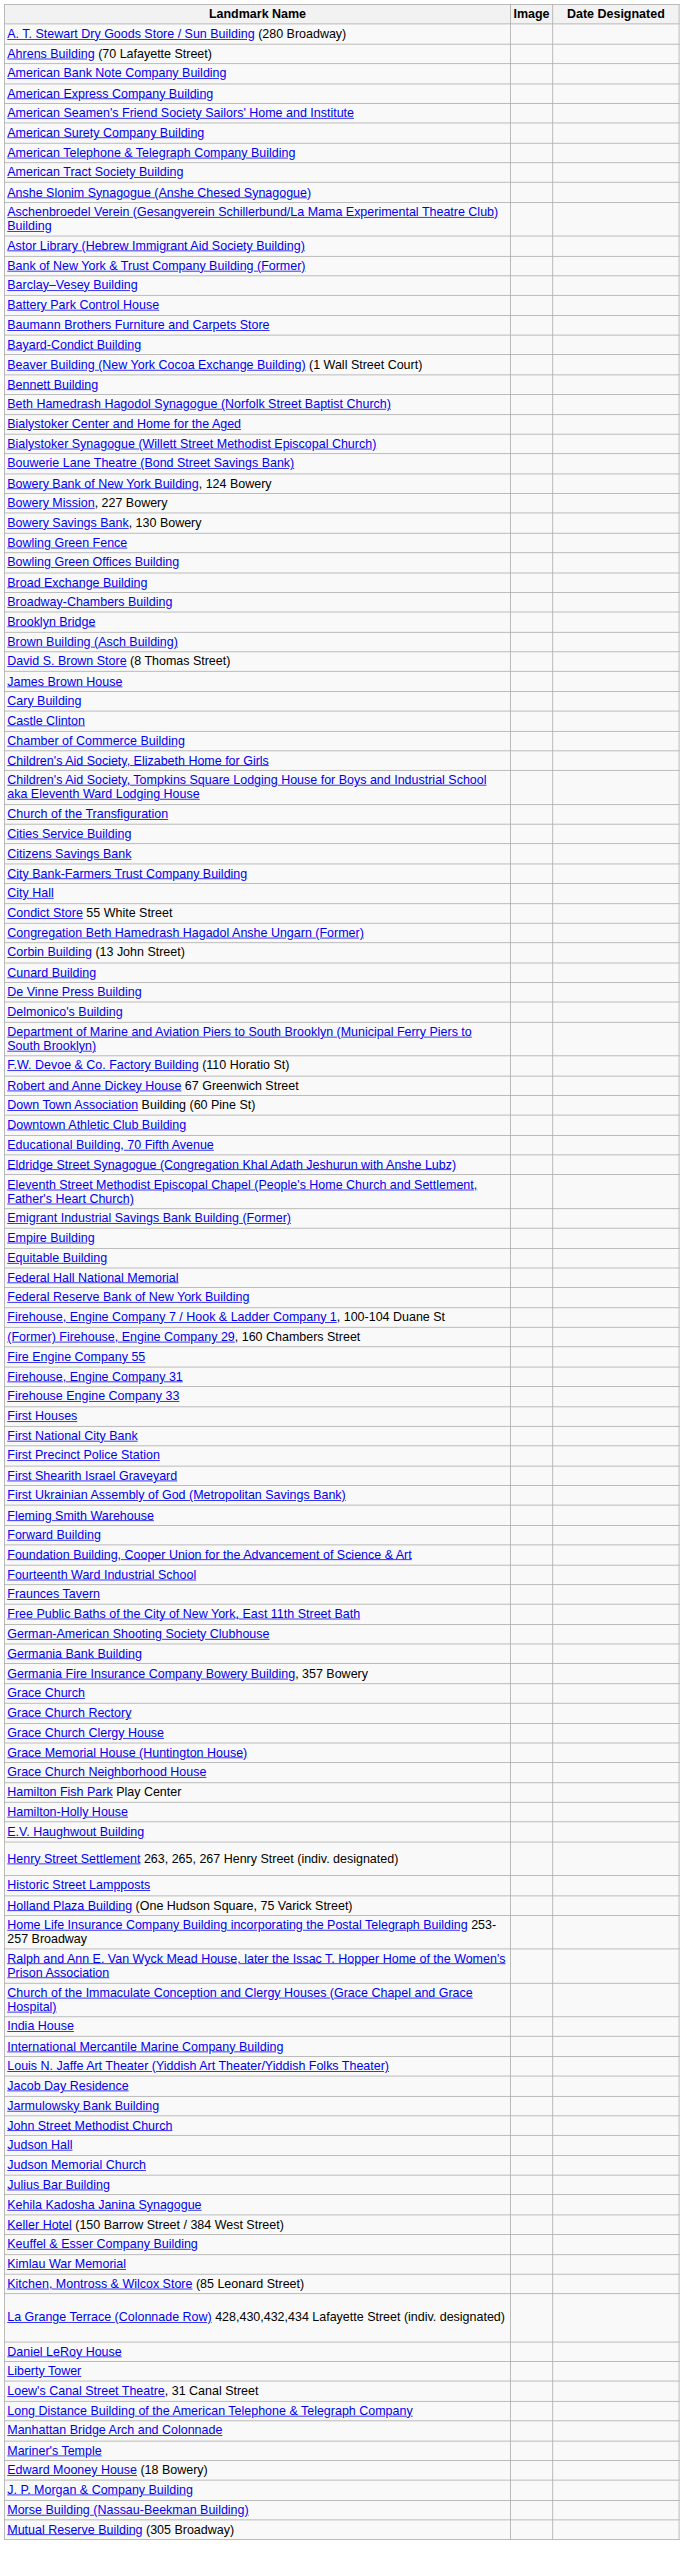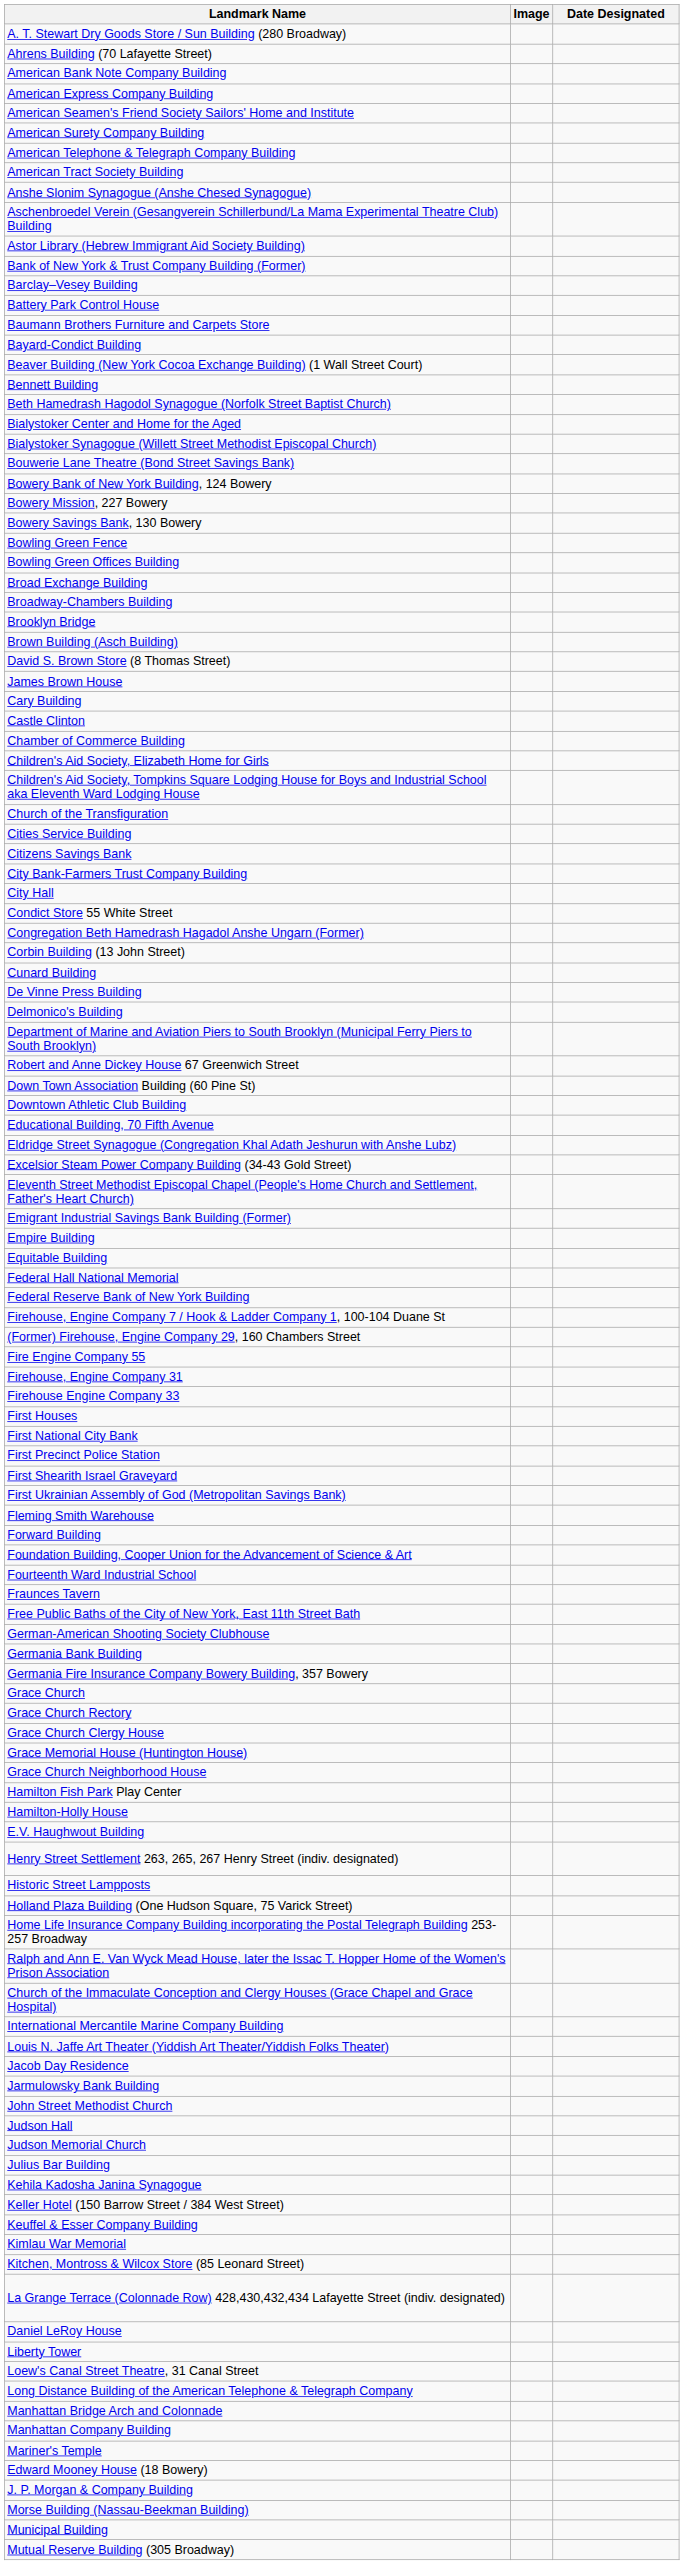 <table class="wikitable sortable" style="width:98%">
 <tr>
 <th width = 75%><strong>Landmark Name</strong></th>
 <th width = 4% class="unsortable"><strong>Image</strong></th>
 <th><strong>Date Designated</strong></th>
 </tr>
 <tr>
 <td><a href='#'>A. T. Stewart Dry Goods Store / Sun Building</a> (280 Broadway)</td>
 <td></td>
 <td> </td>
 </tr>
 <tr>
 <td><a href='#'>Ahrens Building</a> (70 Lafayette Street)</td>
 <td></td>
 <td>  </td>
 </tr>
 <tr>
 <td><a href='#'>American Bank Note Company Building</a></td>
 <td></td>
 <td> </td>
 </tr>
 <tr>
 <td><a href='#'>American Express Company Building</a></td>
 <td></td>
 <td>  </td>
 </tr>
 <tr>
 <td><a href='#'>American Seamen's Friend Society Sailors' Home and Institute</a></td>
 <td></td>
 <td>  </td>
 </tr>
 <tr>
 <td><a href='#'>American Surety Company Building</a></td>
 <td></td>
 <td> </td>
 </tr>
 <tr>
 <td><a href='#'>American Telephone & Telegraph Company Building</a></td>
 <td></td>
 <td> </td>
 </tr>
 <tr>
 <td><a href='#'>American Tract Society Building</a></td>
 <td></td>
 <td> </td>
 </tr>
 <tr>
 <td><a href='#'>Anshe Slonim Synagogue (Anshe Chesed Synagogue)</a></td>
 <td></td>
 <td> </td>
 </tr>
 <tr>
 <td><a href='#'>Aschenbroedel Verein (Gesangverein Schillerbund/La Mama Experimental Theatre Club) Building</a></td>
 <td></td>
 <td> </td>
 </tr>
 <tr>
 <td><a href='#'>Astor Library (Hebrew Immigrant Aid Society Building)</a></td>
 <td></td>
 <td>  </td>
 </tr>
 <tr>
 <td><a href='#'>Bank of New York & Trust Company Building (Former)</a></td>
 <td></td>
 <td> </td>
 </tr>
 <tr>
 <td><a href='#'>Barclay–Vesey Building</a></td>
 <td></td>
 <td> </td>
 </tr>
 <tr>
 <td><a href='#'>Battery Park Control House</a></td>
 <td></td>
 <td>  </td>
 </tr>
 <tr>
 <td><a href='#'>Baumann Brothers Furniture and Carpets Store</a></td>
 <td></td>
 <td> </td>
 </tr>
 <tr>
 <td><a href='#'>Bayard-Condict Building</a></td>
 <td></td>
 <td> </td>
 </tr>
 <tr>
 <td><a href='#'>Beaver Building (New York Cocoa Exchange Building)</a> (1 Wall Street Court)</td>
 <td></td>
 <td> </td>
 </tr>
 <tr>
 <td><a href='#'>Bennett Building</a></td>
 <td></td>
 <td>  </td>
 </tr>
 <tr>
 <td><a href='#'>Beth Hamedrash Hagodol Synagogue (Norfolk Street Baptist Church)</a></td>
 <td></td>
 <td>  </td>
 </tr>
 <tr>
 <td><a href='#'>Bialystoker Center and Home for the Aged</a></td>
 <td></td>
 <td> </td>
 </tr>
 <tr>
 <td><a href='#'>Bialystoker Synagogue (Willett Street Methodist Episcopal Church)</a></td>
 <td></td>
 <td>  </td>
 </tr>
 <tr>
 <td><a href='#'>Bouwerie Lane Theatre (Bond Street Savings Bank)</a></td>
 <td></td>
 <td> </td>
 </tr>
 <tr>
 <td><a href='#'>Bowery Bank of New York Building</a>, 124 Bowery</td>
 <td></td>
 <td> </td>
 </tr>
 <tr>
 <td><a href='#'>Bowery Mission</a>, 227 Bowery</td>
 <td></td>
 <td> </td>
 </tr>
 <tr>
 <td><a href='#'>Bowery Savings Bank</a>, 130 Bowery</td>
 <td></td>
 <td>  </td>
 </tr>
 <tr>
 <td><a href='#'>Bowling Green Fence</a></td>
 <td></td>
 <td> </td>
 </tr>
 <tr>
 <td><a href='#'>Bowling Green Offices Building</a></td>
 <td></td>
 <td> </td>
 </tr>
 <tr>
 <td><a href='#'>Broad Exchange Building</a></td>
 <td></td>
 <td> </td>
 </tr>
 <tr>
 <td><a href='#'>Broadway-Chambers Building</a></td>
 <td></td>
 <td> </td>
 </tr>
 <tr>
 <td><a href='#'>Brooklyn Bridge</a></td>
 <td></td>
 <td> </td>
 </tr>
 <tr>
 <td><a href='#'>Brown Building (Asch Building)</a></td>
 <td></td>
 <td>   </td>
 </tr>
 <tr>
 <td><a href='#'>David S. Brown Store</a> (8 Thomas Street)</td>
 <td></td>
 <td> </td>
 </tr>
 <tr>
 <td><a href='#'>James Brown House</a></td>
 <td></td>
 <td>  </td>
 </tr>
 <tr>
 <td><a href='#'>Cary Building</a></td>
 <td></td>
 <td> </td>
 </tr>
 <tr>
 <td><a href='#'>Castle Clinton</a></td>
 <td></td>
 <td> </td>
 </tr>
 <tr>
 <td><a href='#'>Chamber of Commerce Building</a></td>
 <td></td>
 <td> </td>
 </tr>
 <tr>
 <td><a href='#'>Children's Aid Society, Elizabeth Home for Girls</a></td>
 <td></td>
 <td> </td>
 </tr>
 <tr>
 <td><a href='#'>Children's Aid Society, Tompkins Square Lodging House for Boys and Industrial School aka Eleventh Ward Lodging House</a></td>
 <td></td>
 <td> </td>
 </tr>
 <tr>
 <td><a href='#'>Church of the Transfiguration</a></td>
 <td></td>
 <td> </td>
 </tr>
 <tr>
 <td><a href='#'>Cities Service Building</a></td>
 <td></td>
 <td>  </td>
 </tr>
 <tr>
 <td><a href='#'>Citizens Savings Bank</a></td>
 <td></td>
 <td> </td>
 </tr>
 <tr>
 <td><a href='#'>City Bank-Farmers Trust Company Building</a></td>
 <td></td>
 <td> </td>
 </tr>
 <tr>
 <td><a href='#'>City Hall</a></td>
 <td></td>
 <td> </td>
 </tr>
 <tr>
 <td><a href='#'>Condict Store</a> 55 White Street</td>
 <td></td>
 <td> </td>
 </tr>
 <tr>
 <td><a href='#'>Congregation Beth Hamedrash Hagadol Anshe Ungarn (Former)</a></td>
 <td></td>
 <td> </td>
 </tr>
 <tr>
 <td><a href='#'>Corbin Building</a> (13 John Street)</td>
 <td></td>
 <td> </td>
 </tr>
 <tr>
 <td><a href='#'>Cunard Building</a></td>
 <td></td>
 <td> </td>
 </tr>
 <tr>
 <td><a href='#'>De Vinne Press Building</a></td>
 <td></td>
 <td> </td>
 </tr>
 <tr>
 <td><a href='#'>Delmonico's Building</a></td>
 <td></td>
 <td>  </td>
 </tr>
 <tr>
 <td><a href='#'>Department of Marine and Aviation Piers to South Brooklyn (Municipal Ferry Piers to South Brooklyn)</a></td>
 <td></td>
 <td> </td>
 </tr>
 <tr>
-<td><a href='#'>F.W. Devoe & Co. Factory Building</a> (110 Horatio St)</td>
-<td></td>
-<td> </td>
-</tr>
-<tr>
 <td><a href='#'>Robert and Anne Dickey House</a> 67 Greenwich Street</td>
 <td></td>
 <td> </td>
 </tr>
 <tr>
 <td><a href='#'>Down Town Association</a> Building (60 Pine St)</td>
 <td></td>
 <td> </td>
 </tr>
 <tr>
 <td><a href='#'>Downtown Athletic Club Building</a></td>
 <td></td>
 <td>  </td>
 </tr>
 <tr>
 <td><a href='#'>Educational Building, 70 Fifth Avenue</a> </td>
 <td></td>
 <td> </td>
 </tr>
 <tr>
 <td><a href='#'>Eldridge Street Synagogue (Congregation Khal Adath Jeshurun with Anshe Lubz)</a></td>
+<td></td>
+<td> </td>
+</tr>
+<tr>
+<td><a href='#'>Excelsior Steam Power Company Building</a> (34-43 Gold Street)</td>
 <td></td>
 <td> </td>
 </tr>
 <tr>
 <td><a href='#'>Eleventh Street Methodist Episcopal Chapel (People's Home Church and Settlement, Father's Heart Church)</a></td>
 <td></td>
 <td> </td>
 </tr>
 <tr>
 <td><a href='#'>Emigrant Industrial Savings Bank Building (Former)</a></td>
 <td></td>
 <td>  </td>
 </tr>
 <tr>
 <td><a href='#'>Empire Building</a></td>
 <td></td>
 <td>  </td>
 </tr>
 <tr>
 <td><a href='#'>Equitable Building</a></td>
 <td></td>
 <td> </td>
 </tr>
 <tr>
 <td><a href='#'>Federal Hall National Memorial</a></td>
 <td></td>
 <td> </td>
 </tr>
 <tr>
 <td><a href='#'>Federal Reserve Bank of New York Building</a></td>
 <td></td>
 <td> </td>
 </tr>
 <tr>
 <td><a href='#'>Firehouse, Engine Company 7 / Hook & Ladder Company 1</a>, 100-104 Duane St</td>
 <td></td>
 <td>  </td>
 </tr>
 <tr>
 <td><a href='#'>(Former) Firehouse, Engine Company 29</a>, 160 Chambers Street </td>
 <td></td>
 <td> </td>
 </tr>
 <tr>
 <td><a href='#'>Fire Engine Company 55</a></td>
 <td></td>
 <td> </td>
 </tr>
 <tr>
 <td><a href='#'>Firehouse, Engine Company 31</a></td>
 <td></td>
 <td> </td>
 </tr>
 <tr>
 <td><a href='#'>Firehouse Engine Company 33</a></td>
 <td></td>
 <td>  </td>
 </tr>
 <tr>
 <td><a href='#'>First Houses</a></td>
 <td></td>
 <td>  </td>
 </tr>
 <tr>
 <td><a href='#'>First National City Bank</a></td>
 <td></td>
 <td> </td>
 </tr>
 <tr>
 <td><a href='#'>First Precinct Police Station</a></td>
 <td></td>
 <td> </td>
 </tr>
 <tr>
 <td><a href='#'>First Shearith Israel Graveyard</a></td>
 <td></td>
 <td> </td>
 </tr>
 <tr>
 <td><a href='#'>First Ukrainian Assembly of God (Metropolitan Savings Bank)</a></td>
 <td></td>
 <td> </td>
 </tr>
 <tr>
 <td><a href='#'>Fleming Smith Warehouse</a></td>
 <td></td>
 <td>  </td>
 </tr>
 <tr>
 <td><a href='#'>Forward Building</a></td>
 <td></td>
 <td> </td>
 </tr>
 <tr>
 <td><a href='#'>Foundation Building, Cooper Union for the Advancement of Science & Art</a></td>
 <td></td>
 <td> </td>
 </tr>
 <tr>
 <td><a href='#'>Fourteenth Ward Industrial School</a></td>
 <td></td>
 <td> </td>
 </tr>
 <tr>
 <td><a href='#'>Fraunces Tavern</a></td>
 <td></td>
 <td> </td>
 </tr>
 <tr>
 <td><a href='#'>Free Public Baths of the City of New York, East 11th Street Bath</a></td>
 <td></td>
 <td> </td>
 </tr>
 <tr>
 <td><a href='#'>German-American Shooting Society Clubhouse</a></td>
 <td></td>
 <td>  </td>
 </tr>
 <tr>
 <td><a href='#'>Germania Bank Building</a></td>
 <td></td>
 <td>  </td>
 </tr>
 <tr>
 <td><a href='#'>Germania Fire Insurance Company Bowery Building</a>, 357 Bowery</td>
 <td></td>
 <td> </td>
 </tr>
 <tr>
 <td><a href='#'>Grace Church</a></td>
 <td></td>
 <td> </td>
 </tr>
 <tr>
 <td><a href='#'>Grace Church Rectory</a></td>
 <td></td>
 <td>  </td>
 </tr>
 <tr>
 <td><a href='#'>Grace Church Clergy House</a></td>
 <td></td>
 <td> </td>
 </tr>
 <tr>
 <td><a href='#'>Grace Memorial House (Huntington House)</a></td>
 <td></td>
 <td> </td>
 </tr>
 <tr>
 <td><a href='#'>Grace Church Neighborhood House</a></td>
 <td></td>
 <td> </td>
 </tr>
 <tr>
 <td><a href='#'>Hamilton Fish Park</a> Play Center</td>
 <td></td>
 <td> </td>
 </tr>
 <tr>
 <td><a href='#'>Hamilton-Holly House</a></td>
 <td></td>
 <td>  </td>
 </tr>
 <tr>
 <td><a href='#'>E.V. Haughwout Building</a></td>
 <td></td>
 <td> </td>
 </tr>
 <tr>
 <td><a href='#'>Henry Street Settlement</a> 263, 265, 267 Henry Street (indiv. designated)</td>
 <td></td>
 <td>  <br> <br> </td>
 </tr>
 <tr>
 <td><a href='#'>Historic Street Lampposts</a></td>
 <td></td>
 <td> </td>
 </tr>
 <tr>
 <td><a href='#'>Holland Plaza Building</a> (One Hudson Square, 75 Varick Street)</td>
 <td></td>
 <td> </td>
 </tr>
 <tr>
 <td><a href='#'>Home Life Insurance Company Building incorporating the Postal Telegraph Building</a> 253-257 Broadway</td>
 <td></td>
 <td> </td>
 </tr>
 <tr>
 <td><a href='#'>Ralph and Ann E. Van Wyck Mead House, later the Issac T. Hopper Home of the Women's Prison Association</a></td>
 <td></td>
 <td>  </td>
 </tr>
 <tr>
 <td><a href='#'>Church of the Immaculate Conception and Clergy Houses (Grace Chapel and Grace Hospital)</a></td>
 <td></td>
 <td> <br> </td>
 </tr>
 <tr>
-<td><a href='#'>India House</a></td>
-<td></td>
-<td>  </td>
-</tr>
-<tr>
 <td><a href='#'>International Mercantile Marine Company Building</a></td>
 <td></td>
 <td> </td>
 </tr>
 <tr>
 <td><a href='#'>Louis N. Jaffe Art Theater (Yiddish Art Theater/Yiddish Folks Theater)</a></td>
 <td></td>
 <td>  </td>
 </tr>
 <tr>
 <td><a href='#'>Jacob Day Residence</a></td>
 <td></td>
 <td> </td>
 </tr>
 <tr>
 <td><a href='#'>Jarmulowsky Bank Building</a></td>
 <td></td>
 <td> </td>
 </tr>
 <tr>
 <td><a href='#'>John Street Methodist Church</a></td>
 <td></td>
 <td> </td>
 </tr>
 <tr>
 <td><a href='#'>Judson Hall</a></td>
 <td></td>
 <td> </td>
 </tr>
 <tr>
 <td><a href='#'>Judson Memorial Church</a></td>
 <td></td>
 <td>  </td>
 </tr>
 <tr>
 <td><a href='#'>Julius Bar Building</a></td>
 <td></td>
 <td> </td>
 </tr>
 <tr>
 <td><a href='#'>Kehila Kadosha Janina Synagogue</a></td>
 <td></td>
 <td> </td>
 </tr>
 <tr>
 <td><a href='#'>Keller Hotel</a> (150 Barrow Street / 384 West Street)</td>
 <td></td>
 <td> </td>
 </tr>
 <tr>
 <td><a href='#'>Keuffel & Esser Company Building</a></td>
 <td></td>
 <td> </td>
 </tr>
 <tr>
 <td><a href='#'>Kimlau War Memorial</a></td>
 <td></td>
 <td> </td>
 </tr>
 <tr>
 <td><a href='#'>Kitchen, Montross & Wilcox Store</a> (85 Leonard Street)</td>
 <td></td>
 <td> </td>
 </tr>
 <tr>
 <td><a href='#'>La Grange Terrace (Colonnade Row)</a> 428,430,432,434 Lafayette Street (indiv. designated)</td>
 <td></td>
 <td>  <br>  <br>  <br>  </td>
 </tr>
 <tr>
 <td><a href='#'>Daniel LeRoy House</a></td>
 <td></td>
 <td> </td>
 </tr>
 <tr>
 <td><a href='#'>Liberty Tower</a></td>
 <td></td>
 <td> </td>
 </tr>
 <tr>
 <td><a href='#'>Loew's Canal Street Theatre</a>, 31 Canal Street</td>
 <td></td>
 <td> </td>
 </tr>
 <tr>
 <td><a href='#'>Long Distance Building of the American Telephone & Telegraph Company</a></td>
 <td></td>
 <td> </td>
 </tr>
 <tr>
 <td><a href='#'>Manhattan Bridge Arch and Colonnade</a></td>
 <td></td>
 <td> </td>
 </tr>
 <tr>
+<td><a href='#'>Manhattan Company Building</a></td>
+<td></td>
+<td> </td>
+</tr>
+<tr>
 <td><a href='#'>Mariner's Temple</a></td>
 <td></td>
 <td> </td>
 </tr>
 <tr>
 <td><a href='#'>Edward Mooney House</a> (18 Bowery)</td>
 <td></td>
 <td> </td>
 </tr>
 <tr>
 <td><a href='#'>J. P. Morgan & Company Building</a></td>
 <td></td>
 <td>  </td>
 </tr>
 <tr>
 <td><a href='#'>Morse Building (Nassau-Beekman Building)</a></td>
 <td></td>
 <td>  </td>
 </tr>
 <tr>
+<td><a href='#'>Municipal Building</a></td>
+<td></td>
+<td> </td>
+</tr>
+<tr>
 <td><a href='#'>Mutual Reserve Building</a> (305 Broadway)</td>
 <td></td>
 <td> </td>
 </tr>
 </table>
